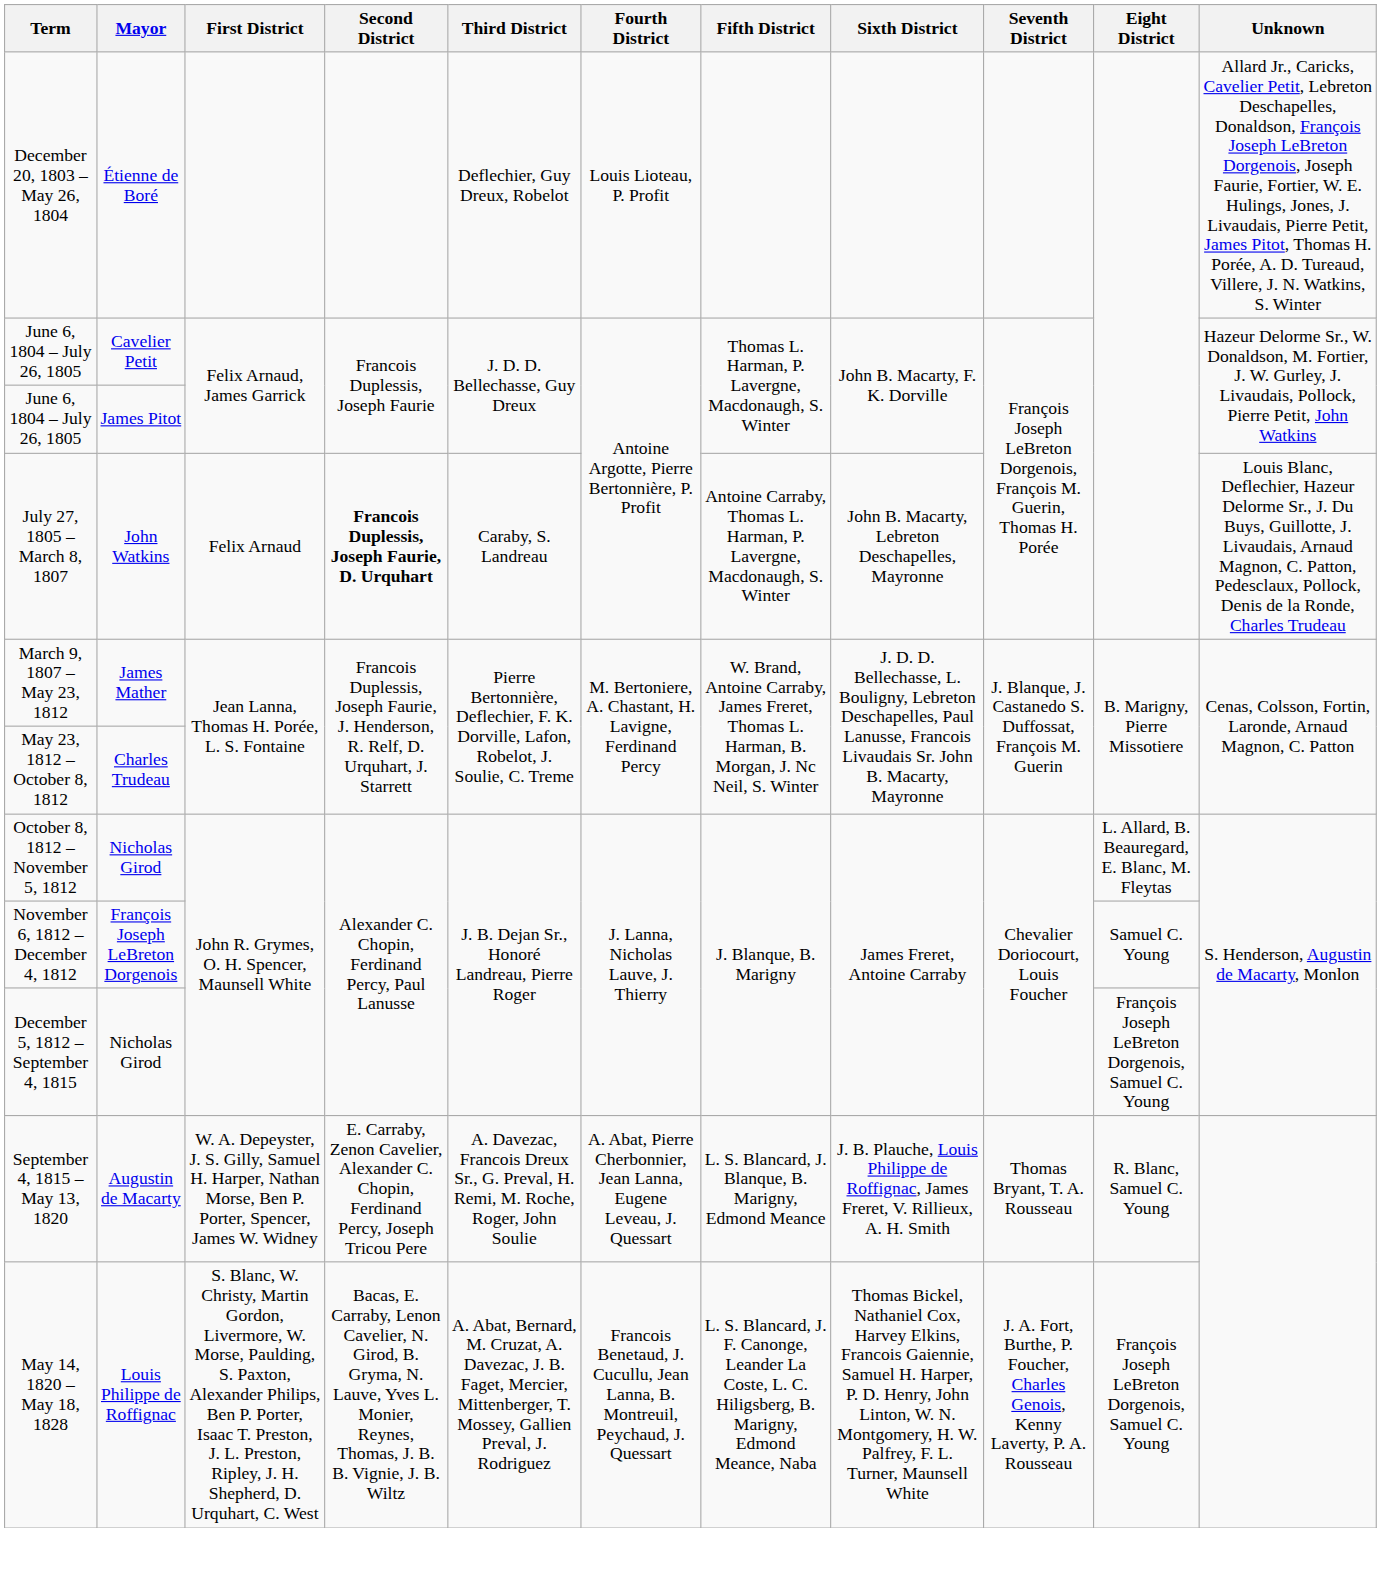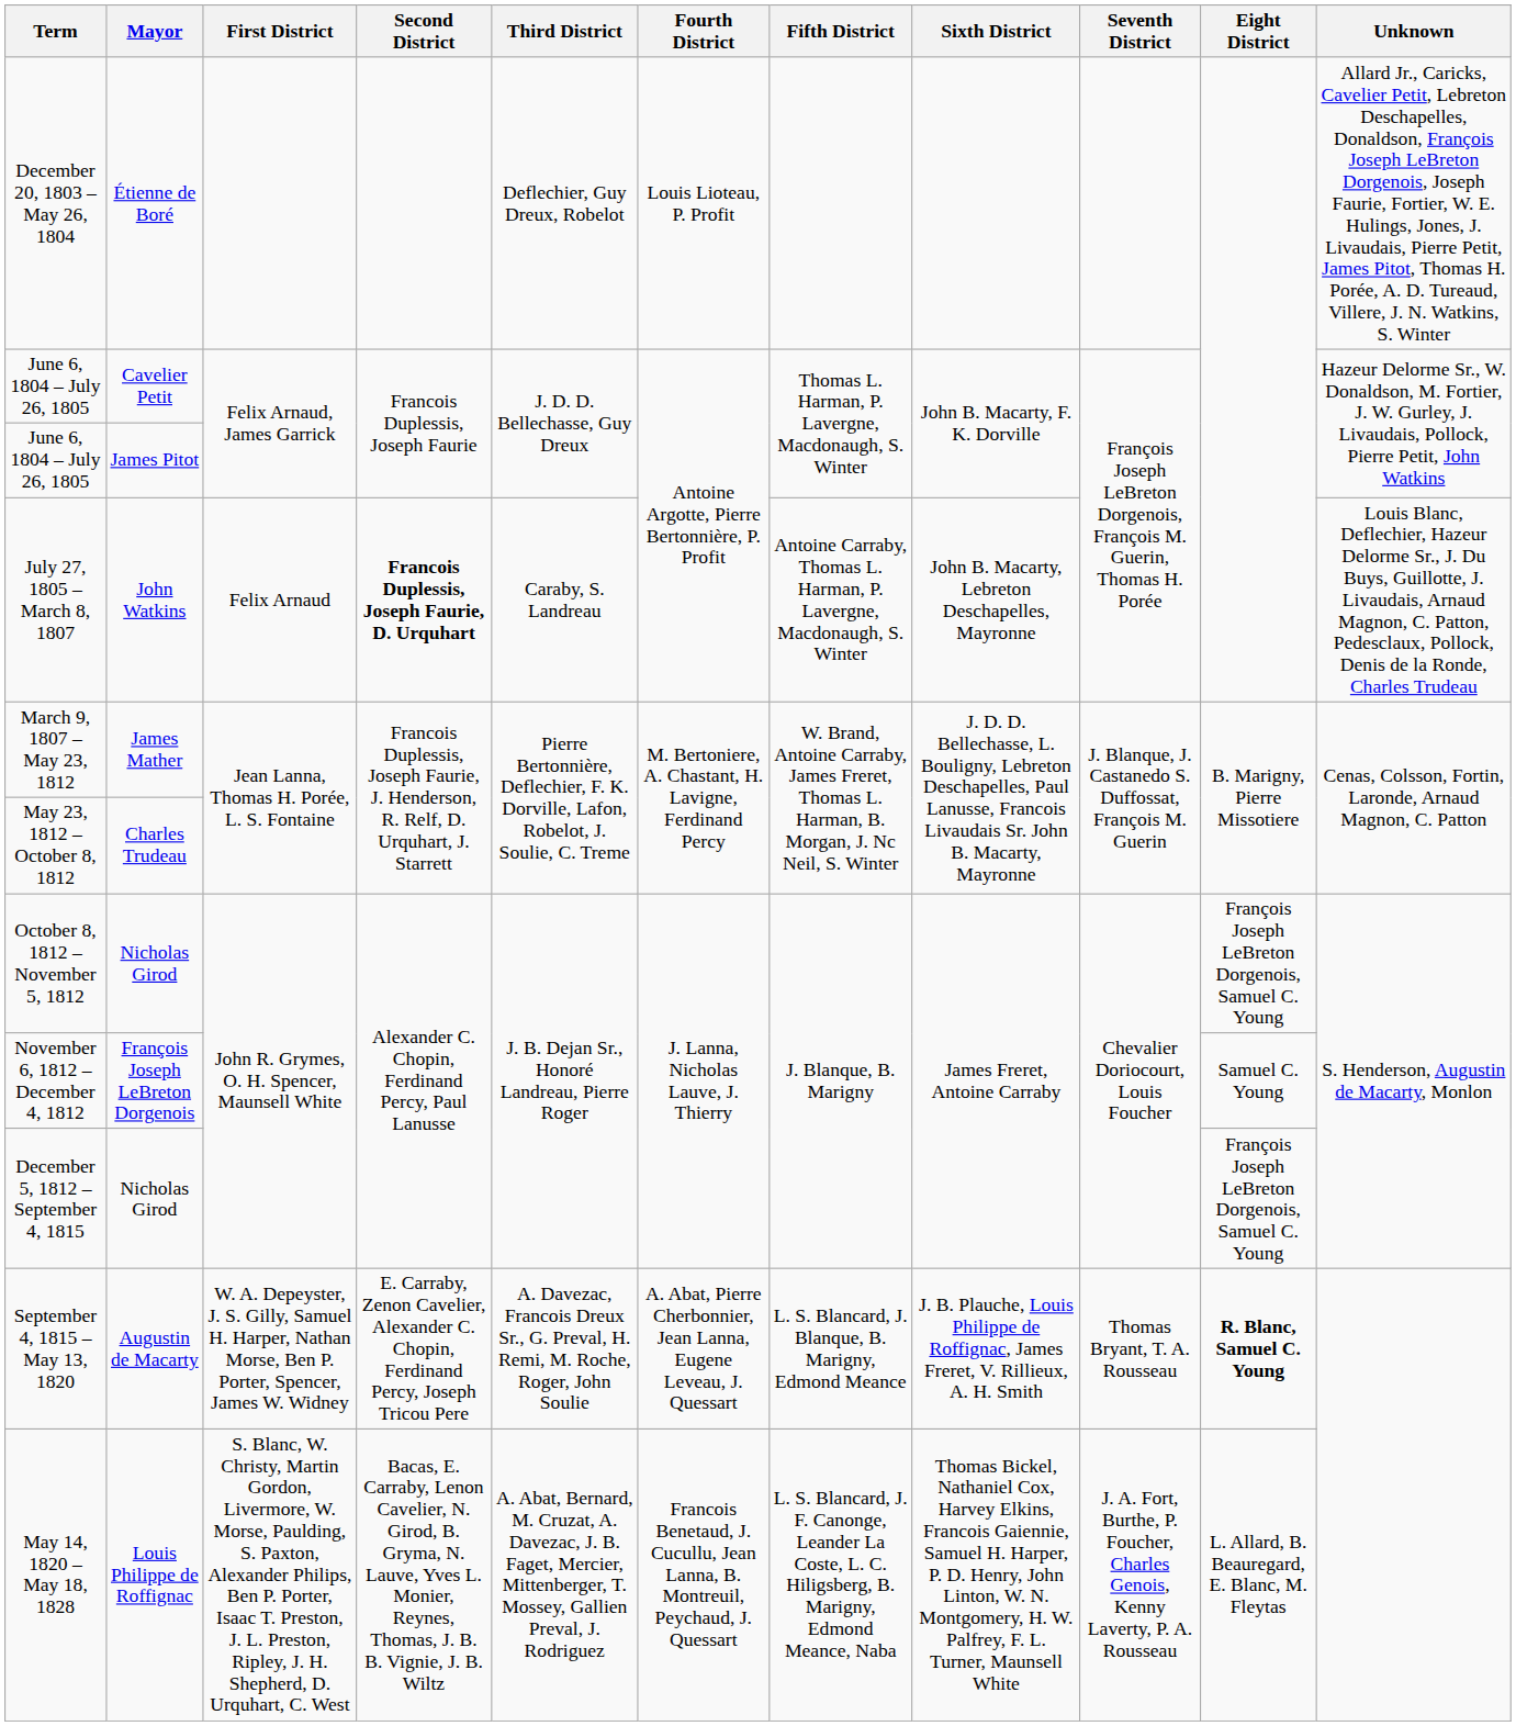 <table class="wikitable" style="text-align:center">
 <tr>
 <th>Term</th>
 <th><a href='#'>Mayor</a></th>
 <th>First District</th>
 <th>Second District</th>
 <th>Third District</th>
 <th>Fourth District</th>
 <th>Fifth District</th>
 <th>Sixth District</th>
 <th>Seventh District</th>
 <th>Eight District</th>
 <th>Unknown</th>
 </tr>
 <tr>
 <td>December 20, 1803 – May 26, 1804</td>
 <td><a href='#'>Étienne de Boré</a></td>
 <td></td>
 <td></td>
 <td>Deflechier, Guy Dreux, Robelot</td>
 <td>Louis Lioteau, P. Profit</td>
 <td></td>
 <td></td>
 <td></td>
 <td rowspan="4"></td>
 <td>Allard Jr., Caricks, <a href='#'>Cavelier Petit</a>, Lebreton Deschapelles, Donaldson, <a href='#'>François Joseph LeBreton Dorgenois</a>, Joseph Faurie, Fortier, W. E. Hulings, Jones, J. Livaudais, Pierre Petit, <a href='#'>James Pitot</a>, Thomas H. Porée, A. D. Tureaud, Villere, J. N. Watkins, S. Winter</td>
 </tr>
 <tr>
 <td>June 6, 1804 – July 26, 1805</td>
 <td><a href='#'>Cavelier Petit</a></td>
 <td rowspan="2">Felix Arnaud, James Garrick</td>
 <td rowspan="2">Francois Duplessis, Joseph Faurie</td>
 <td rowspan="2">J. D. D. Bellechasse, Guy Dreux</td>
 <td rowspan="3">Antoine Argotte, Pierre Bertonnière, P. Profit</td>
 <td rowspan="2">Thomas L. Harman, P. Lavergne, Macdonaugh, S. Winter</td>
 <td rowspan="2">John B. Macarty, F. K. Dorville</td>
 <td rowspan="3">François Joseph LeBreton Dorgenois, François M. Guerin, Thomas H. Porée</td>
 <td rowspan="2">Hazeur Delorme Sr., W. Donaldson, M. Fortier, J. W. Gurley, J. Livaudais, Pollock, Pierre Petit, <a href='#'>John Watkins</a></td>
 </tr>
 <tr>
 <td>June 6, 1804 – July 26, 1805</td>
 <td><a href='#'>James Pitot</a></td>
 </tr>
 <tr>
 <td>July 27, 1805 – March 8, 1807</td>
 <td><a href='#'>John Watkins</a></td>
 <td>Felix Arnaud</td>
 <td><strong>Francois Duplessis, Joseph Faurie, D. Urquhart</strong></td>
 <td>Caraby, S. Landreau</td>
 <td>Antoine Carraby, Thomas L. Harman, P. Lavergne, Macdonaugh, S. Winter</td>
 <td>John B. Macarty, Lebreton Deschapelles, Mayronne</td>
 <td>Louis Blanc, Deflechier, Hazeur Delorme Sr., J. Du Buys, Guillotte, J. Livaudais, Arnaud Magnon, C. Patton, Pedesclaux, Pollock, Denis de la Ronde, <a href='#'>Charles Trudeau</a></td>
 </tr>
 <tr>
 <td>March 9, 1807 – May 23, 1812</td>
 <td><a href='#'>James Mather</a></td>
 <td rowspan="2">Jean Lanna, Thomas H. Porée, L. S. Fontaine</td>
 <td rowspan="2">Francois Duplessis, Joseph Faurie, J. Henderson, R. Relf, D. Urquhart, J. Starrett</td>
 <td rowspan="2">Pierre Bertonnière, Deflechier, F. K. Dorville, Lafon, Robelot, J. Soulie, C. Treme</td>
 <td rowspan="2">M. Bertoniere, A. Chastant, H. Lavigne, Ferdinand Percy</td>
 <td rowspan="2">W. Brand, Antoine Carraby, James Freret, Thomas L. Harman, B. Morgan, J. Nc Neil, S. Winter</td>
 <td rowspan="2">J. D. D. Bellechasse, L. Bouligny, Lebreton Deschapelles, Paul Lanusse, Francois Livaudais Sr. John B. Macarty, Mayronne</td>
 <td rowspan="2">J. Blanque, J. Castanedo S. Duffossat, François M. Guerin</td>
 <td rowspan="2">B. Marigny, Pierre Missotiere</td>
 <td rowspan="2">Cenas, Colsson, Fortin, Laronde, Arnaud Magnon, C. Patton</td>
 </tr>
 <tr>
 <td>May 23, 1812 – October 8, 1812</td>
 <td><a href='#'>Charles Trudeau</a></td>
 </tr>
 <tr>
 <td>October 8, 1812 – November 5, 1812</td>
 <td><a href='#'>Nicholas Girod</a></td>
 <td rowspan="3">John R. Grymes, O. H. Spencer, Maunsell White</td>
 <td rowspan="3">Alexander C. Chopin, Ferdinand Percy, Paul Lanusse</td>
 <td rowspan="3">J. B. Dejan Sr., Honoré Landreau, Pierre Roger</td>
 <td rowspan="3">J. Lanna, Nicholas Lauve, J. Thierry</td>
 <td rowspan="3">J. Blanque, B. Marigny</td>
 <td rowspan="3">James Freret, Antoine Carraby</td>
 <td rowspan="3">Chevalier Doriocourt, Louis Foucher</td>
-<td>L. Allard, B. Beauregard, E. Blanc, M. Fleytas</td>
+<td>François Joseph LeBreton Dorgenois, Samuel C. Young</td>
 <td rowspan="3">S. Henderson, <a href='#'>Augustin de Macarty</a>, Monlon</td>
 </tr>
 <tr>
 <td>November 6, 1812 – December 4, 1812</td>
 <td><a href='#'>François Joseph LeBreton Dorgenois</a></td>
 <td>Samuel C. Young</td>
 </tr>
 <tr>
 <td>December 5, 1812 – September 4, 1815</td>
 <td>Nicholas Girod</td>
 <td>François Joseph LeBreton Dorgenois, Samuel C. Young</td>
 </tr>
 <tr>
 <td>September 4, 1815 – May 13, 1820</td>
 <td><a href='#'>Augustin de Macarty</a></td>
 <td>W. A. Depeyster, J. S. Gilly, Samuel H. Harper, Nathan Morse, Ben P. Porter, Spencer, James W. Widney</td>
 <td>E. Carraby, Zenon Cavelier, Alexander C. Chopin, Ferdinand Percy, Joseph Tricou Pere</td>
 <td>A. Davezac, Francois Dreux Sr., G. Preval, H. Remi, M. Roche, Roger, John Soulie</td>
 <td>A. Abat, Pierre Cherbonnier, Jean Lanna, Eugene Leveau, J. Quessart</td>
 <td>L. S. Blancard, J. Blanque, B. Marigny, Edmond Meance</td>
 <td>J. B. Plauche, <a href='#'>Louis Philippe de Roffignac</a>, James Freret, V. Rillieux, A. H. Smith</td>
 <td>Thomas Bryant, T. A. Rousseau</td>
-<td>R. Blanc, Samuel C. Young</td>
+<td><strong>R. Blanc, Samuel C. Young</strong></td>
 <td rowspan="2"></td>
 </tr>
 <tr>
 <td>May 14, 1820 – May 18, 1828</td>
 <td><a href='#'>Louis Philippe de Roffignac</a></td>
 <td>S. Blanc, W. Christy, Martin Gordon, Livermore, W. Morse, Paulding, S. Paxton, Alexander Philips, Ben P. Porter, Isaac T. Preston, J. L. Preston, Ripley, J. H. Shepherd, D. Urquhart, C. West</td>
 <td>Bacas, E. Carraby, Lenon Cavelier, N. Girod, B. Gryma, N. Lauve, Yves L. Monier, Reynes, Thomas, J. B. B. Vignie, J. B. Wiltz</td>
 <td>A. Abat, Bernard, M. Cruzat, A. Davezac, J. B. Faget, Mercier, Mittenberger, T. Mossey, Gallien Preval, J. Rodriguez</td>
 <td>Francois Benetaud, J. Cucullu, Jean Lanna, B. Montreuil, Peychaud, J. Quessart</td>
 <td>L. S. Blancard, J. F. Canonge, Leander La Coste, L. C. Hiligsberg, B. Marigny, Edmond Meance, Naba</td>
 <td>Thomas Bickel, Nathaniel Cox, Harvey Elkins, Francois Gaiennie, Samuel H. Harper, P. D. Henry, John Linton, W. N. Montgomery, H. W. Palfrey, F. L. Turner, Maunsell White</td>
 <td>J. A. Fort, Burthe, P. Foucher, <a href='#'>Charles Genois</a>, Kenny Laverty, P. A. Rousseau</td>
-<td>François Joseph LeBreton Dorgenois, Samuel C. Young</td>
+<td>L. Allard, B. Beauregard, E. Blanc, M. Fleytas</td>
 </tr>
 </table>
